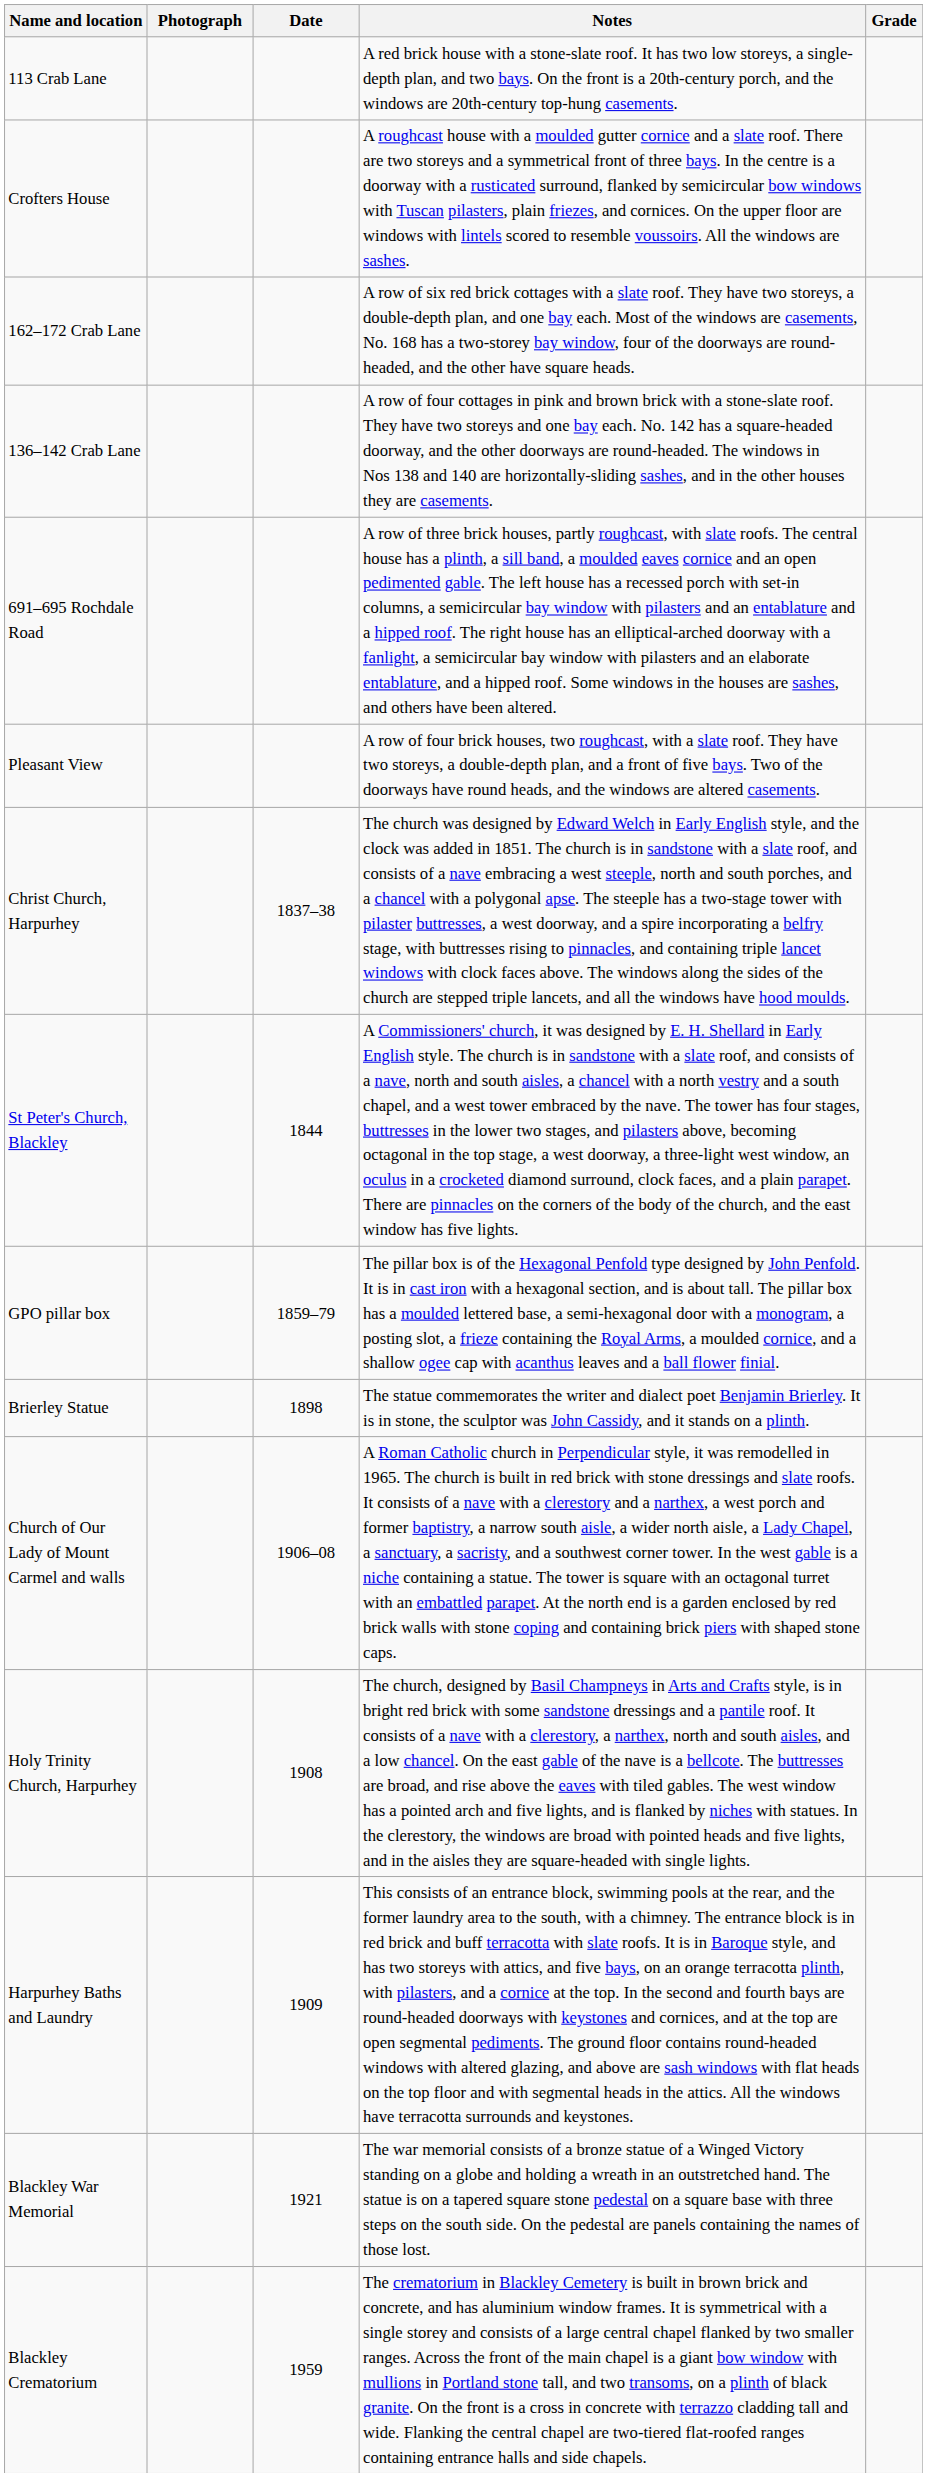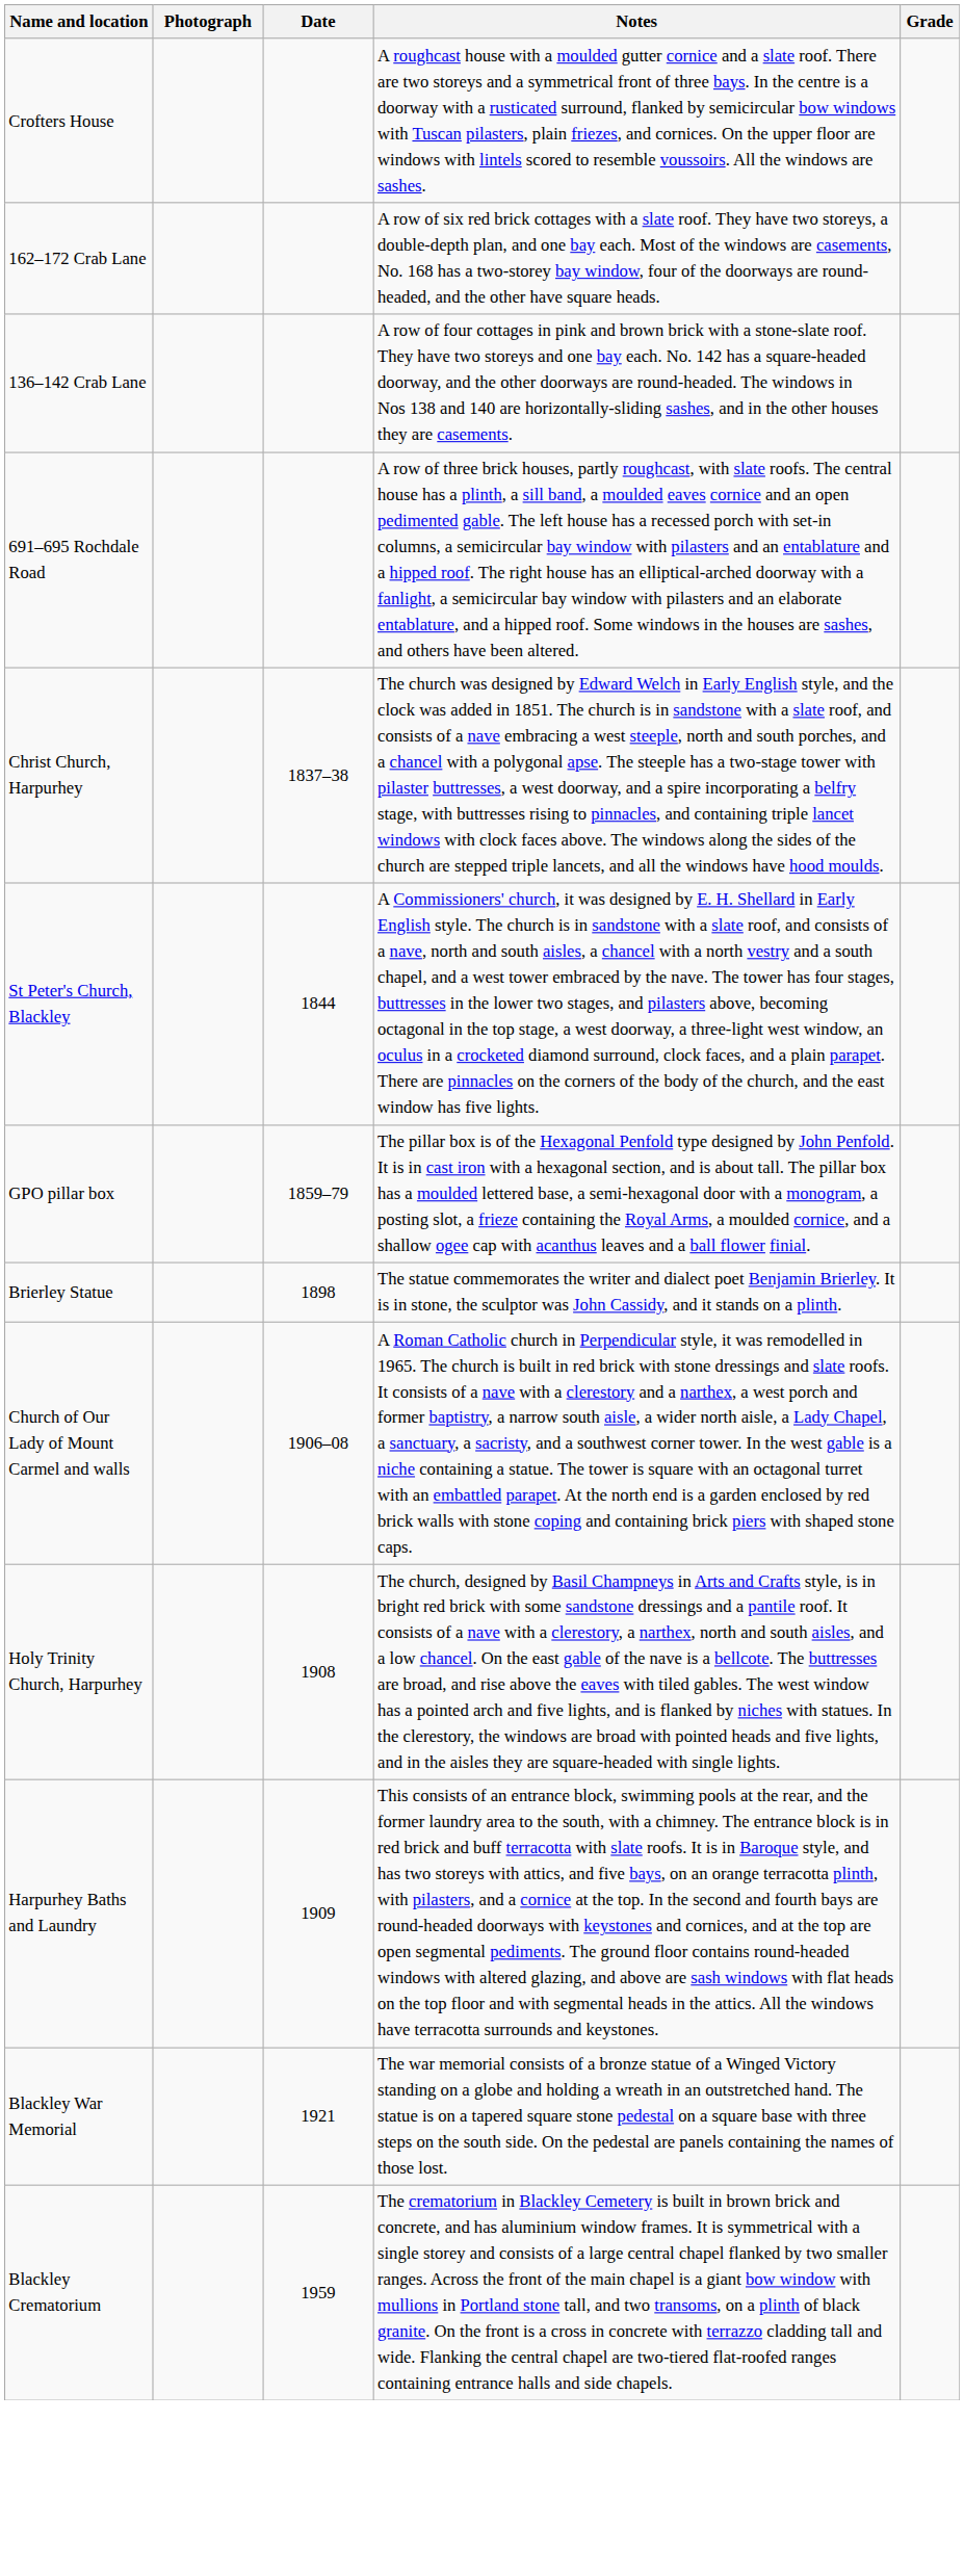 <table class="wikitable sortable plainrowheaders" style="width:100%; border:0; text-align:left; line-height:150%;">
 <tr>
 <th scope="col" style="width:150px">Name and location</th>
 <th scope="col" style="width:100px" class="unsortable">Photograph</th>
 <th scope="col" style="width:120px">Date</th>
 <th scope="col" style="width:650px" class="unsortable">Notes</th>
 <th scope="col" style="width:50px">Grade</th>
-</tr>
-<tr>
-<td>113 Crab Lane<br><small></small></td>
-<td></td>
-<td align="center"></td>
-<td>A red brick house with a stone-slate roof. It has two low storeys, a single-depth plan, and two <a href='#'>bays</a>. On the front is a 20th-century porch, and the windows are 20th-century top-hung <a href='#'>casements</a>.</td>
-<td align="center" ></td>
 </tr>
 <tr>
 <td>Crofters House<br><small></small></td>
 <td></td>
 <td align="center"></td>
 <td>A <a href='#'>roughcast</a> house with a <a href='#'>moulded</a> gutter <a href='#'>cornice</a> and a <a href='#'>slate</a> roof. There are two storeys and a symmetrical front of three <a href='#'>bays</a>. In the centre is a doorway with a <a href='#'>rusticated</a> surround, flanked by semicircular <a href='#'>bow windows</a> with <a href='#'>Tuscan</a> <a href='#'>pilasters</a>, plain <a href='#'>friezes</a>, and cornices. On the upper floor are windows with <a href='#'>lintels</a> scored to resemble <a href='#'>voussoirs</a>. All the windows are <a href='#'>sashes</a>.</td>
 <td align="center" ></td>
 </tr>
 <tr>
 <td>162–172 Crab Lane<br><small></small></td>
 <td></td>
 <td align="center"></td>
 <td>A row of six red brick cottages with a <a href='#'>slate</a> roof. They have two storeys, a double-depth plan, and one <a href='#'>bay</a> each. Most of the windows are <a href='#'>casements</a>, No. 168 has a two-storey <a href='#'>bay window</a>, four of the doorways are round-headed, and the other have square heads.</td>
 <td align="center" ></td>
 </tr>
 <tr>
 <td>136–142 Crab Lane<br><small></small></td>
 <td></td>
 <td align="center"></td>
 <td>A row of four cottages in pink and brown brick with a stone-slate roof. They have two storeys and one <a href='#'>bay</a> each. No. 142 has a square-headed doorway, and the other doorways are round-headed. The windows in Nos 138 and 140 are horizontally-sliding <a href='#'>sashes</a>, and in the other houses they are <a href='#'>casements</a>.</td>
 <td align="center" ></td>
 </tr>
 <tr>
 <td>691–695 Rochdale Road<br><small></small></td>
 <td></td>
 <td align="center"></td>
 <td>A row of three brick houses, partly <a href='#'>roughcast</a>, with <a href='#'>slate</a> roofs. The central house has a <a href='#'>plinth</a>, a <a href='#'>sill band</a>, a <a href='#'>moulded</a> <a href='#'>eaves</a> <a href='#'>cornice</a> and an open <a href='#'>pedimented</a> <a href='#'>gable</a>. The left house has a recessed porch with set-in columns, a semicircular <a href='#'>bay window</a> with <a href='#'>pilasters</a> and an <a href='#'>entablature</a> and a <a href='#'>hipped roof</a>. The right house has an elliptical-arched doorway with a <a href='#'>fanlight</a>, a semicircular bay window with pilasters and an elaborate <a href='#'>entablature</a>, and a hipped roof. Some windows in the houses are <a href='#'>sashes</a>, and others have been altered.</td>
-<td align="center" ></td>
-</tr>
-<tr>
-<td>Pleasant View<br><small></small></td>
-<td></td>
-<td align="center"></td>
-<td>A row of four brick houses, two <a href='#'>roughcast</a>, with a <a href='#'>slate</a> roof. They have two storeys, a double-depth plan, and a front of five <a href='#'>bays</a>. Two of the doorways have round heads, and the windows are altered <a href='#'>casements</a>.</td>
 <td align="center" ></td>
 </tr>
 <tr>
 <td>Christ Church, Harpurhey<br><small></small></td>
 <td></td>
 <td align="center">1837–38</td>
 <td>The church was designed by <a href='#'>Edward Welch</a> in <a href='#'>Early English</a> style, and the clock was added in 1851. The church is in <a href='#'>sandstone</a> with a <a href='#'>slate</a> roof, and consists of a <a href='#'>nave</a> embracing a west <a href='#'>steeple</a>, north and south porches, and a <a href='#'>chancel</a> with a polygonal <a href='#'>apse</a>. The steeple has a two-stage tower with <a href='#'>pilaster</a> <a href='#'>buttresses</a>, a west doorway, and a spire incorporating a <a href='#'>belfry</a> stage, with buttresses rising to <a href='#'>pinnacles</a>, and containing triple <a href='#'>lancet windows</a> with clock faces above. The windows along the sides of the church are stepped triple lancets, and all the windows have <a href='#'>hood moulds</a>.</td>
 <td align="center" ></td>
 </tr>
 <tr>
 <td><a href='#'>St Peter's Church, Blackley</a><br><small></small></td>
 <td></td>
 <td align="center">1844</td>
 <td>A <a href='#'>Commissioners' church</a>, it was designed by <a href='#'>E. H. Shellard</a> in <a href='#'>Early English</a> style. The church is in <a href='#'>sandstone</a> with a <a href='#'>slate</a> roof, and consists of a <a href='#'>nave</a>, north and south <a href='#'>aisles</a>, a <a href='#'>chancel</a> with a north <a href='#'>vestry</a> and a south chapel, and a west tower embraced by the nave. The tower has four stages, <a href='#'>buttresses</a> in the lower two stages, and <a href='#'>pilasters</a> above, becoming octagonal in the top stage, a west doorway, a three-light west window, an <a href='#'>oculus</a> in a <a href='#'>crocketed</a> diamond surround, clock faces, and a plain <a href='#'>parapet</a>. There are <a href='#'>pinnacles</a> on the corners of the body of the church, and the east window has five lights.</td>
 <td align="center" ></td>
 </tr>
 <tr>
 <td>GPO pillar box<br><small></small></td>
 <td></td>
 <td align="center">1859–79</td>
 <td>The pillar box is of the <a href='#'>Hexagonal Penfold</a> type designed by <a href='#'>John Penfold</a>. It is in <a href='#'>cast iron</a> with a hexagonal section, and is about  tall. The pillar box has a <a href='#'>moulded</a> lettered base, a semi-hexagonal door with a <a href='#'>monogram</a>, a posting slot, a <a href='#'>frieze</a> containing the <a href='#'>Royal Arms</a>, a moulded <a href='#'>cornice</a>, and a shallow <a href='#'>ogee</a> cap with <a href='#'>acanthus</a> leaves and a <a href='#'>ball flower</a> <a href='#'>finial</a>.</td>
 <td align="center" ></td>
 </tr>
 <tr>
 <td>Brierley Statue<br><small></small></td>
 <td></td>
 <td align="center">1898</td>
 <td>The statue commemorates the writer and dialect poet <a href='#'>Benjamin Brierley</a>. It is in stone, the sculptor was <a href='#'>John Cassidy</a>, and it stands on a <a href='#'>plinth</a>.</td>
 <td align="center" ></td>
 </tr>
 <tr>
 <td>Church of Our Lady of Mount Carmel and walls<br><small></small></td>
 <td></td>
 <td align="center">1906–08</td>
 <td>A <a href='#'>Roman Catholic</a> church in <a href='#'>Perpendicular</a> style, it was remodelled in 1965. The church is built in red brick with stone dressings and <a href='#'>slate</a> roofs. It consists of a <a href='#'>nave</a> with a <a href='#'>clerestory</a> and a <a href='#'>narthex</a>, a west porch and former <a href='#'>baptistry</a>, a narrow south <a href='#'>aisle</a>, a wider north aisle, a <a href='#'>Lady Chapel</a>, a <a href='#'>sanctuary</a>, a <a href='#'>sacristy</a>, and a southwest corner tower. In the west <a href='#'>gable</a> is a <a href='#'>niche</a> containing a statue. The tower is square with an octagonal turret with an <a href='#'>embattled</a> <a href='#'>parapet</a>. At the north end is a garden enclosed by red brick walls with stone <a href='#'>coping</a> and containing brick <a href='#'>piers</a> with shaped stone caps.</td>
 <td align="center" ></td>
 </tr>
 <tr>
 <td>Holy Trinity Church, Harpurhey<br><small></small></td>
 <td></td>
 <td align="center">1908</td>
 <td>The church, designed by <a href='#'>Basil Champneys</a> in <a href='#'>Arts and Crafts</a> style, is in bright red brick with some <a href='#'>sandstone</a> dressings and a <a href='#'>pantile</a> roof. It consists of a <a href='#'>nave</a> with a <a href='#'>clerestory</a>, a <a href='#'>narthex</a>, north and south <a href='#'>aisles</a>, and a low <a href='#'>chancel</a>. On the east <a href='#'>gable</a> of the nave is a <a href='#'>bellcote</a>. The <a href='#'>buttresses</a> are broad, and rise above the <a href='#'>eaves</a> with tiled gables. The west window has a pointed arch and five lights, and is flanked by <a href='#'>niches</a> with statues. In the clerestory, the windows are broad with pointed heads and five lights, and in the aisles they are square-headed with single lights.</td>
 <td align="center" ></td>
 </tr>
 <tr>
 <td>Harpurhey Baths and Laundry<br><small></small></td>
 <td></td>
 <td align="center">1909</td>
 <td>This consists of an entrance block, swimming pools at the rear, and the former laundry area to the south, with a chimney. The entrance block is in red brick and buff <a href='#'>terracotta</a> with <a href='#'>slate</a> roofs. It is in <a href='#'>Baroque</a> style, and has two storeys with attics, and five <a href='#'>bays</a>, on an orange terracotta <a href='#'>plinth</a>, with <a href='#'>pilasters</a>, and a <a href='#'>cornice</a> at the top. In the second and fourth bays are round-headed doorways with <a href='#'>keystones</a> and cornices, and at the top are open segmental <a href='#'>pediments</a>. The ground floor contains round-headed windows with altered glazing, and above are <a href='#'>sash windows</a> with flat heads on the top floor and with segmental heads in the attics. All the windows have terracotta surrounds and keystones.</td>
 <td align="center" ></td>
 </tr>
 <tr>
 <td>Blackley War Memorial<br><small></small></td>
 <td></td>
 <td align="center">1921</td>
 <td>The war memorial consists of a bronze statue of a Winged Victory standing on a globe and holding a wreath in an outstretched hand. The statue is on a tapered square stone <a href='#'>pedestal</a> on a square base with three steps on the south side. On the pedestal are panels containing the names of those lost.</td>
 <td align="center" ></td>
 </tr>
 <tr>
 <td>Blackley Crematorium<br><small></small></td>
 <td></td>
 <td align="center">1959</td>
 <td>The <a href='#'>crematorium</a> in <a href='#'>Blackley Cemetery</a> is built in brown brick and concrete, and has aluminium window frames. It is symmetrical with a single storey and consists of a large central chapel flanked by two smaller ranges. Across the front of the main chapel is a giant <a href='#'>bow window</a> with <a href='#'>mullions</a> in <a href='#'>Portland stone</a>  tall, and two <a href='#'>transoms</a>, on a <a href='#'>plinth</a> of black <a href='#'>granite</a>. On the front is a cross in concrete with <a href='#'>terrazzo</a> cladding  tall and  wide. Flanking the central chapel are two-tiered flat-roofed ranges containing entrance halls and side chapels.</td>
 <td align="center" ></td>
 </tr>
 <tr>
 </tr>
 </table>
